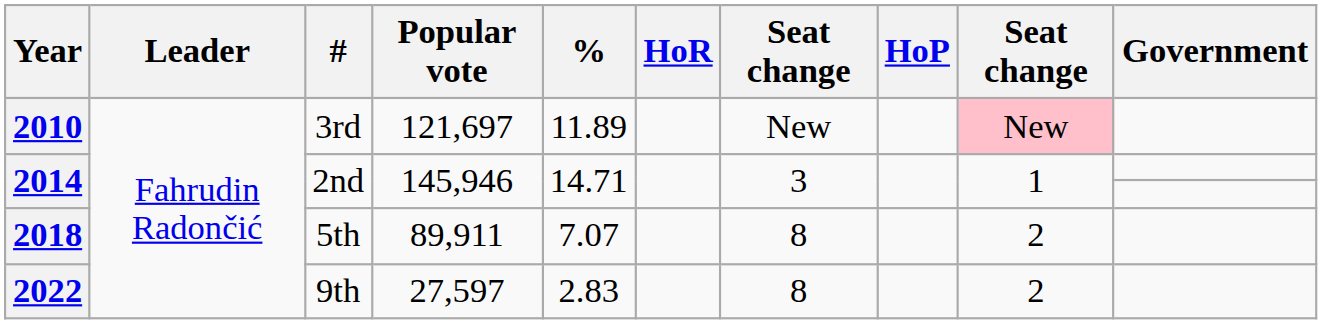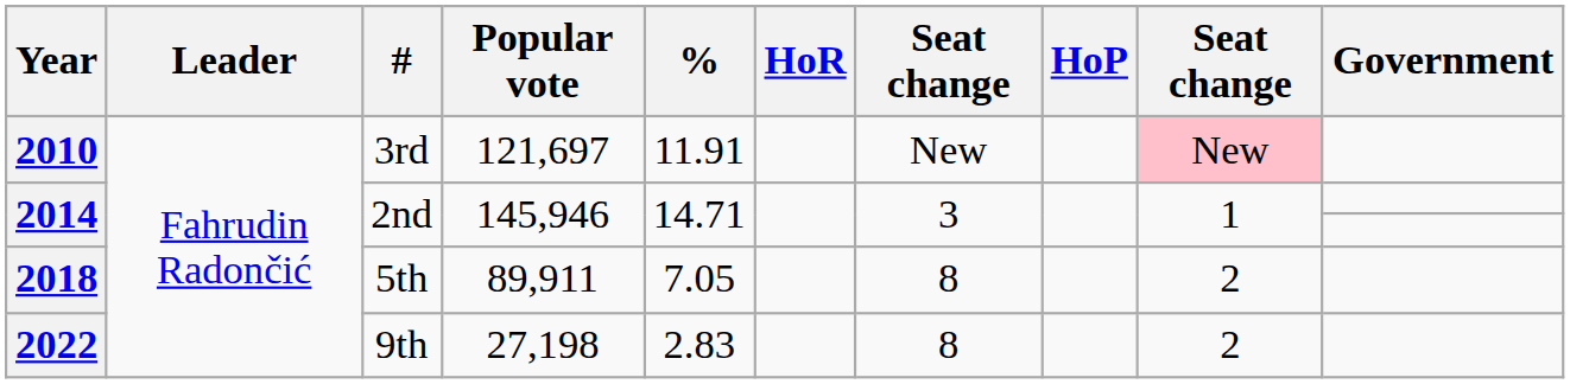 <table class="wikitable" style="text-align: center;">
 <tr>
 <th>Year</th>
 <th>Leader</th>
 <th>#</th>
 <th>Popular vote</th>
 <th>%</th>
 <th><a href='#'>HoR</a></th>
 <th>Seat change</th>
 <th><a href='#'>HoP</a></th>
 <th>Seat change</th>
 <th>Government</th>
 </tr>
 <tr>
 <th><a href='#'>2010</a></th>
 <td rowspan=7><a href='#'>Fahrudin Radončić</a></td>
 <td>3rd</td>
 <td align=center>121,697</td>
-<td>11.89</td>
+<td>11.91</td>
 <td></td>
 <td>New</td>
 <td></td>
 <td style="background: pink;">New</td>
 <td></td>
 </tr>
 <tr>
 <th rowspan=2><a href='#'>2014</a></th>
 <td rowspan=2>2nd</td>
 <td rowspan=2>145,946</td>
 <td rowspan=2>14.71</td>
 <td rowspan=2></td>
 <td rowspan=2> 3</td>
 <td rowspan=2></td>
 <td rowspan=2> 1</td>
 <td></td>
 </tr>
 <tr>
 <td></td>
 </tr>
 <tr>
 <th><a href='#'>2018</a></th>
 <td>5th</td>
 <td align=center>89,911</td>
-<td>7.07</td>
+<td>7.05</td>
 <td></td>
 <td> 8</td>
 <td></td>
 <td> 2</td>
 <td></td>
 </tr>
 <tr>
 <th><a href='#'>2022</a></th>
 <td>9th</td>
-<td align=center>27,597</td>
+<td align=center>27,198</td>
 <td>2.83</td>
 <td></td>
 <td> 8</td>
 <td></td>
 <td> 2</td>
 <td></td>
 </tr>
 </table>
